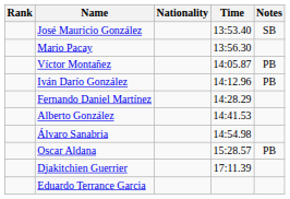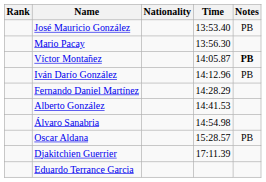 <table class="wikitable sortable" style="text-align:center">
 <tr>
 <th>Rank</th>
 <th>Name</th>
 <th>Nationality</th>
 <th>Time</th>
 <th>Notes</th>
 </tr>
 <tr>
 <td></td>
 <td align=left><a href='#'>José Mauricio González</a></td>
 <td align=left></td>
 <td>13:53.40</td>
-<td>SB</td>
+<td>PB</td>
 </tr>
 <tr>
 <td></td>
 <td align=left><a href='#'>Mario Pacay</a></td>
 <td align=left></td>
 <td>13:56.30</td>
 <td></td>
 </tr>
 <tr>
 <td></td>
 <td align=left><a href='#'>Víctor Montañez</a></td>
 <td align=left></td>
 <td>14:05.87</td>
-<td>PB</td>
+<td><strong>PB</strong></td>
 </tr>
 <tr>
 <td></td>
 <td align=left><a href='#'>Iván Darío González</a></td>
 <td align=left></td>
 <td>14:12.96</td>
 <td>PB</td>
 </tr>
 <tr>
 <td></td>
 <td align=left><a href='#'>Fernando Daniel Martínez</a></td>
 <td align=left></td>
 <td>14:28.29</td>
 <td></td>
 </tr>
 <tr>
 <td></td>
 <td align=left><a href='#'>Alberto González</a></td>
 <td align=left></td>
 <td>14:41.53</td>
 <td></td>
 </tr>
 <tr>
 <td></td>
 <td align=left><a href='#'>Álvaro Sanabria</a></td>
 <td align=left></td>
 <td>14:54.98</td>
 <td></td>
 </tr>
 <tr>
 <td></td>
 <td align=left><a href='#'>Oscar Aldana</a></td>
 <td align=left></td>
 <td>15:28.57</td>
 <td>PB</td>
 </tr>
 <tr>
 <td></td>
 <td align=left><a href='#'>Djakitchien Guerrier</a></td>
 <td align=left></td>
 <td>17:11.39</td>
 <td></td>
 </tr>
 <tr>
 <td></td>
 <td align=left><a href='#'>Eduardo Terrance Garcia</a></td>
 <td align=left></td>
 <td></td>
 <td></td>
 </tr>
 </table>
